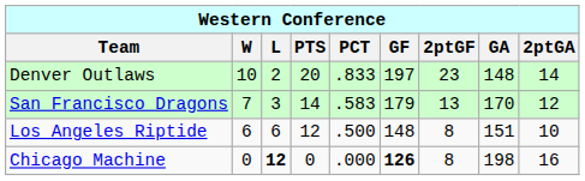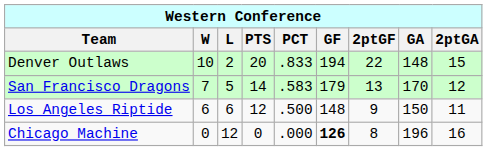 <table class="wikitable">
 <tr bgcolor="#ccffff">
 <td colspan="9" align="center"><strong>Western Conference</strong></td>
 </tr>
 <tr bgcolor="#efefef">
 <th>Team</th>
 <th>W</th>
 <th>L</th>
 <th>PTS</th>
 <th>PCT</th>
 <th>GF</th>
 <th>2ptGF</th>
 <th>GA</th>
 <th>2ptGA</th>
 </tr>
 <tr align="center" bgcolor="#ccffcc">
 <td align="left">Denver Outlaws</td>
 <td>10</td>
 <td>2</td>
 <td>20</td>
 <td>.833</td>
-<td>197</td>
-<td>23</td>
+<td>194</td>
+<td>22</td>
 <td>148</td>
-<td>14</td>
+<td>15</td>
 </tr>
 <tr align="center" bgcolor="#ccffcc">
 <td align="left"><a href='#'>San Francisco Dragons</a></td>
 <td>7</td>
-<td>3</td>
+<td>5</td>
 <td>14</td>
 <td>.583</td>
 <td>179</td>
 <td>13</td>
 <td>170</td>
 <td>12</td>
 </tr>
 <tr align="center">
 <td align="left"><a href='#'>Los Angeles Riptide</a></td>
 <td>6</td>
 <td>6</td>
 <td>12</td>
 <td>.500</td>
 <td>148</td>
-<td>8</td>
-<td>151</td>
-<td>10</td>
+<td>9</td>
+<td>150</td>
+<td>11</td>
 </tr>
 <tr align="center">
 <td align="left"><a href='#'>Chicago Machine</a></td>
 <td>0</td>
-<td><strong>12</strong></td>
+<td>12</td>
 <td>0</td>
 <td>.000</td>
 <td><strong>126</strong></td>
 <td>8</td>
-<td>198</td>
+<td>196</td>
 <td>16</td>
 </tr>
 </table>
